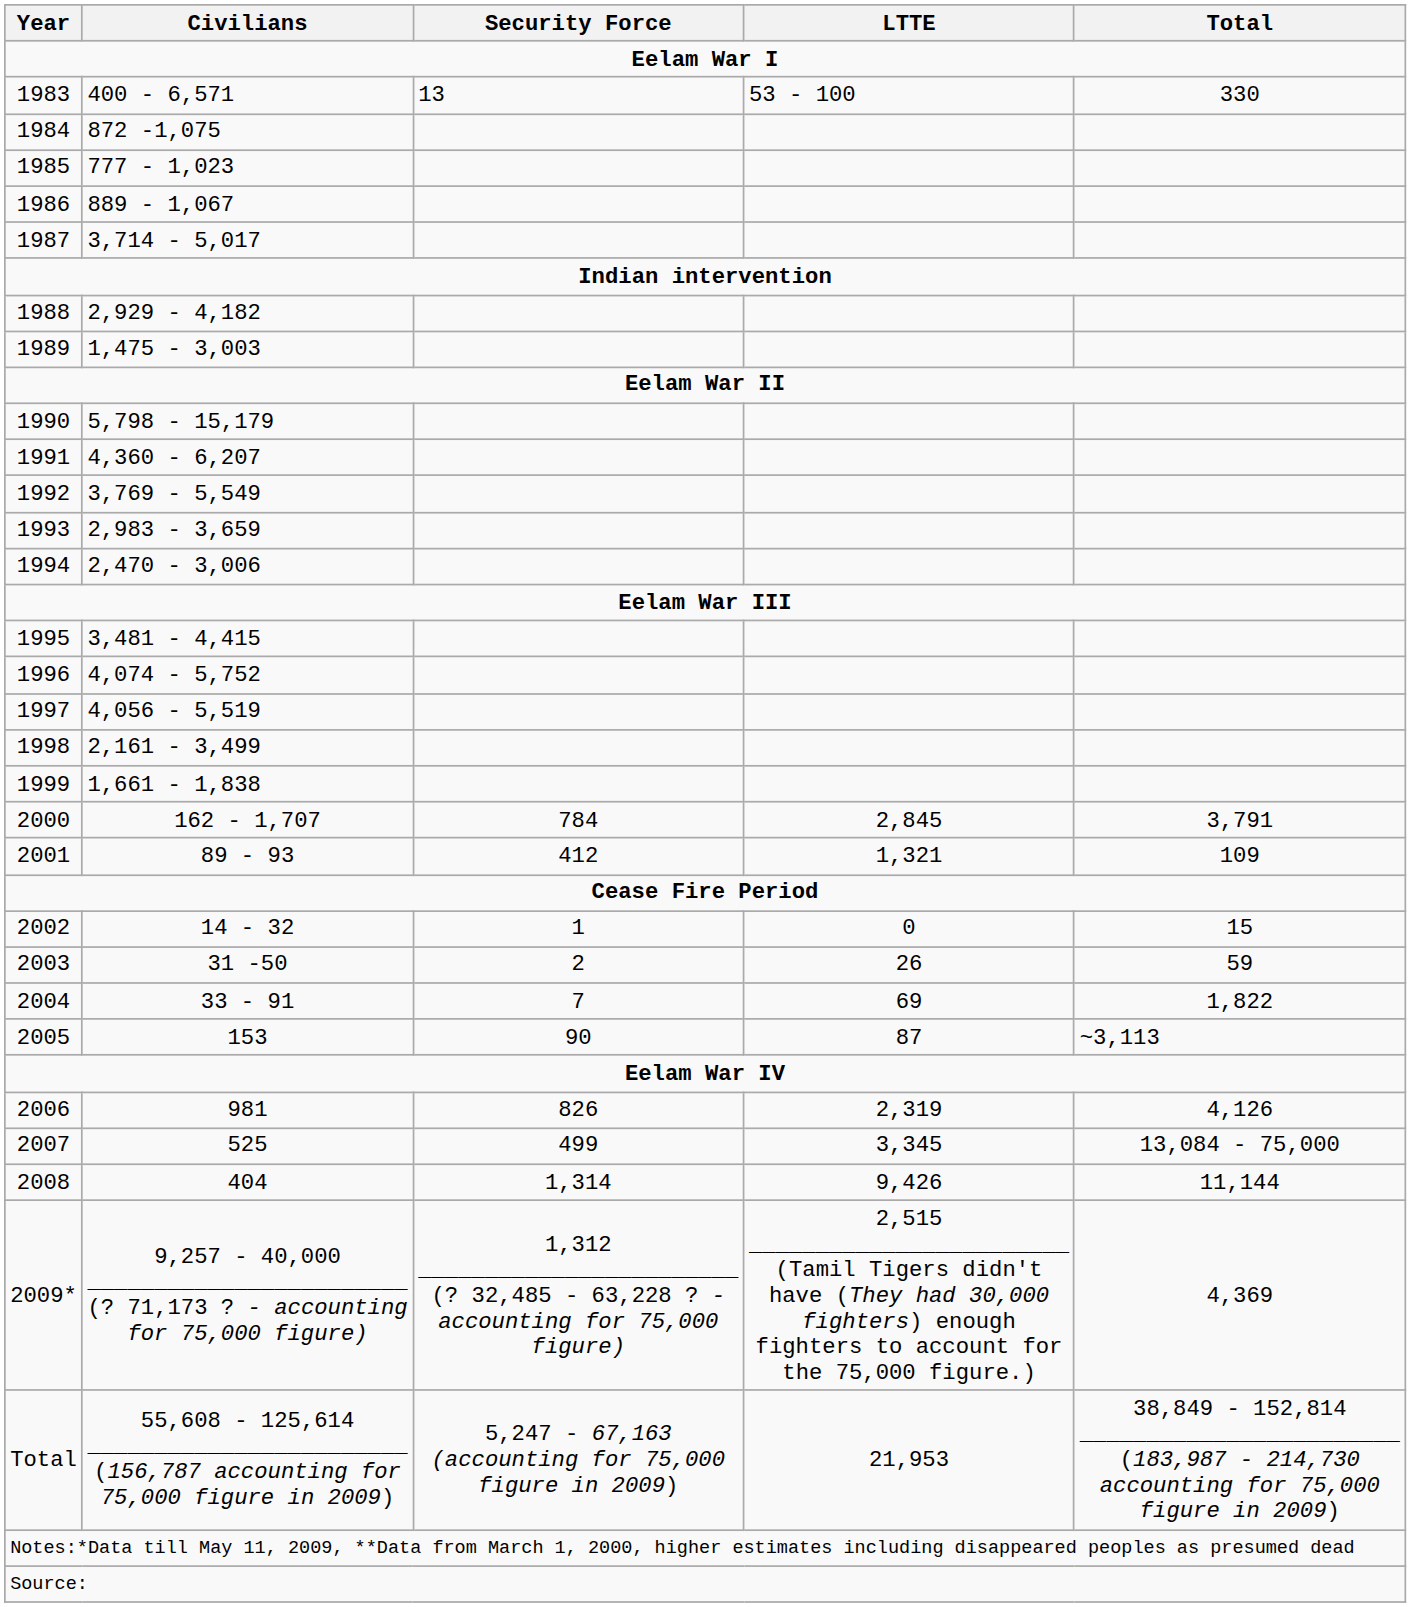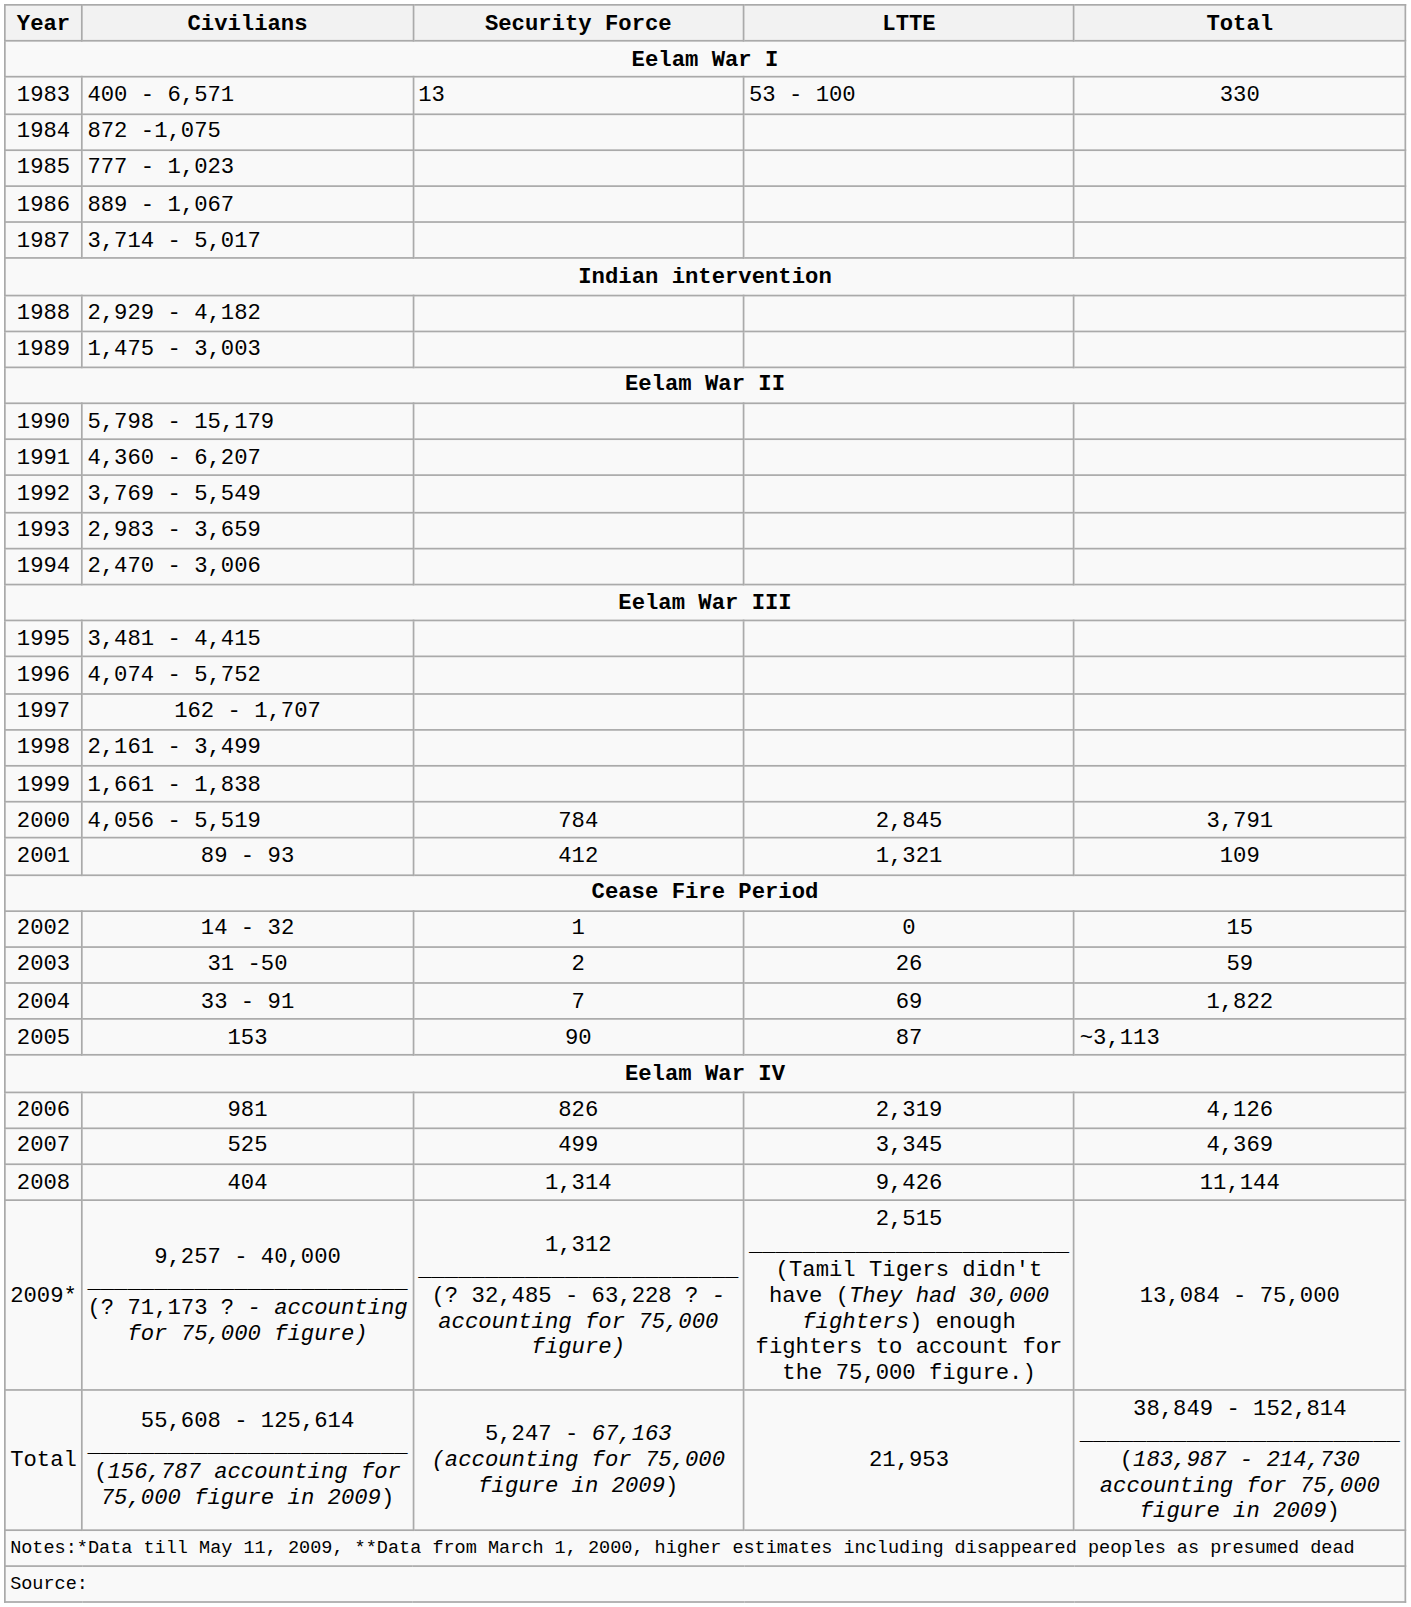 <table style="width:50%;" class="wikitable" border="1">
 <tr>
 <th width=10%>Year</th>
 <th width=10%>Civilians</th>
 <th width=10%>Security Force</th>
 <th width=10%>LTTE</th>
 <th width=10%>Total</th>
 </tr>
 <tr>
 <td align="center" colspan=5><strong>Eelam War I</strong></td>
 </tr>
 <tr>
 <td align="center">1983</td>
 <td>400 - 6,571</td>
 <td>13</td>
 <td>53 - 100</td>
 <td align="center">330</td>
 </tr>
 <tr>
 <td align="center">1984</td>
 <td>872 -1,075</td>
 <td></td>
 <td></td>
 <td></td>
 </tr>
 <tr>
 <td align="center">1985</td>
 <td>777 - 1,023</td>
 <td></td>
 <td></td>
 <td></td>
 </tr>
 <tr>
 <td align="center">1986</td>
 <td>889 - 1,067</td>
 <td></td>
 <td></td>
 <td></td>
 </tr>
 <tr>
 <td align="center">1987</td>
 <td>3,714 - 5,017</td>
 <td></td>
 <td></td>
 <td></td>
 </tr>
 <tr>
 <td align="center" colspan=5><strong>Indian intervention</strong></td>
 </tr>
 <tr>
 <td align="center">1988</td>
 <td>2,929 - 4,182</td>
 <td></td>
 <td></td>
 <td></td>
 </tr>
 <tr>
 <td align="center">1989</td>
 <td>1,475 - 3,003</td>
 <td></td>
 <td></td>
 <td></td>
 </tr>
 <tr>
 <td align="center" colspan=5><strong>Eelam War II</strong></td>
 </tr>
 <tr>
 <td align="center">1990</td>
 <td>5,798 - 15,179</td>
 <td></td>
 <td></td>
 <td></td>
 </tr>
 <tr>
 <td align="center">1991</td>
 <td>4,360 - 6,207</td>
 <td></td>
 <td></td>
 <td></td>
 </tr>
 <tr>
 <td align="center">1992</td>
 <td>3,769 - 5,549</td>
 <td></td>
 <td></td>
 <td></td>
 </tr>
 <tr>
 <td align="center">1993</td>
 <td>2,983 - 3,659</td>
 <td></td>
 <td></td>
 <td></td>
 </tr>
 <tr>
 <td align="center">1994</td>
 <td>2,470 - 3,006</td>
 <td></td>
 <td></td>
 <td></td>
 </tr>
 <tr>
 <td align="center" colspan=5><strong>Eelam War III</strong></td>
 </tr>
 <tr>
 <td align="center">1995</td>
 <td>3,481 - 4,415</td>
 <td></td>
 <td></td>
 <td></td>
 </tr>
 <tr>
 <td align="center">1996</td>
 <td>4,074 - 5,752</td>
 <td></td>
 <td></td>
 <td></td>
 </tr>
 <tr>
 <td align="center">1997</td>
-<td>4,056 - 5,519</td>
+<td align="center">162 - 1,707</td>
 <td></td>
 <td></td>
 <td></td>
 </tr>
 <tr>
 <td align="center">1998</td>
 <td>2,161 - 3,499</td>
 <td></td>
 <td></td>
 <td></td>
 </tr>
 <tr>
 <td align="center">1999</td>
 <td>1,661 - 1,838</td>
 <td></td>
 <td></td>
 <td></td>
 </tr>
 <tr>
 <td align="center">2000</td>
-<td align="center">162 - 1,707</td>
+<td>4,056 - 5,519</td>
 <td align="center">784</td>
 <td align="center">2,845</td>
 <td align="center">3,791</td>
 </tr>
 <tr>
 <td align="center">2001</td>
 <td align="center">89 - 93</td>
 <td align="center">412</td>
 <td align="center">1,321</td>
 <td align="center">109</td>
 </tr>
 <tr>
 <td align="center" colspan=5><strong>Cease Fire Period</strong></td>
 </tr>
 <tr>
 <td align="center">2002</td>
 <td align="center">14 - 32</td>
 <td align="center">1</td>
 <td align="center">0</td>
 <td align="center">15</td>
 </tr>
 <tr>
 <td align="center">2003</td>
 <td align="center">31 -50</td>
 <td align="center">2</td>
 <td align="center">26</td>
 <td align="center">59</td>
 </tr>
 <tr>
 <td align="center">2004</td>
 <td align="center">33 - 91</td>
 <td align="center">7</td>
 <td align="center">69</td>
 <td align="center">1,822</td>
 </tr>
 <tr>
 <td align="center">2005</td>
 <td align="center">153</td>
 <td align="center">90</td>
 <td align="center">87</td>
 <td>~3,113</td>
 </tr>
 <tr>
 <td align="center" colspan=5><strong>Eelam War IV</strong></td>
 </tr>
 <tr>
 <td align="center">2006</td>
 <td align="center">981</td>
 <td align="center">826</td>
 <td align="center">2,319</td>
 <td align="center">4,126</td>
 </tr>
 <tr>
 <td align="center">2007</td>
 <td align="center">525</td>
 <td align="center">499</td>
 <td align="center">3,345</td>
-<td align="center">13,084 - 75,000</td>
+<td align="center">4,369</td>
 </tr>
 <tr>
 <td align="center">2008</td>
 <td align="center">404</td>
 <td align="center">1,314</td>
 <td align="center">9,426</td>
 <td align="center">11,144</td>
 </tr>
 <tr>
 <td align="center">2009*</td>
 <td align="center">9,257 - 40,000<br> ________________________ <br>(? 71,173 ? <em>- accounting for 75,000 figure)</em></td>
 <td align="center">1,312<br> ________________________ <br> (? 32,485 - 63,228 ? <em>- accounting for 75,000 figure)</em></td>
 <td align="center">2,515 <br> ________________________ <br> (Tamil Tigers didn't have (<em>They had 30,000 fighters</em>) enough fighters to account for the 75,000 figure.)</td>
-<td align="center">4,369</td>
+<td align="center">13,084 - 75,000</td>
 </tr>
 <tr>
 <td align="center">Total</td>
 <td align="center">55,608 - 125,614 <br> ________________________ <br>  (<em>156,787 accounting for 75,000 figure in 2009</em>)</td>
 <td align="center">5,247 - <em>67,163 (accounting for 75,000 figure in 2009</em>)</td>
 <td align="center">21,953</td>
 <td align="center">38,849 - 152,814 <br> ________________________ <br>  (<em>183,987 - 214,730 accounting for 75,000 figure in 2009</em>)</td>
 </tr>
 <tr>
 <td align=left colspan=5><small>Notes:*Data till May 11, 2009, **Data from March 1, 2000, higher estimates including disappeared peoples as presumed dead</small></td>
 </tr>
 <tr>
 <td align=left colspan=5><small>Source:</small></td>
 </tr>
 </table>
